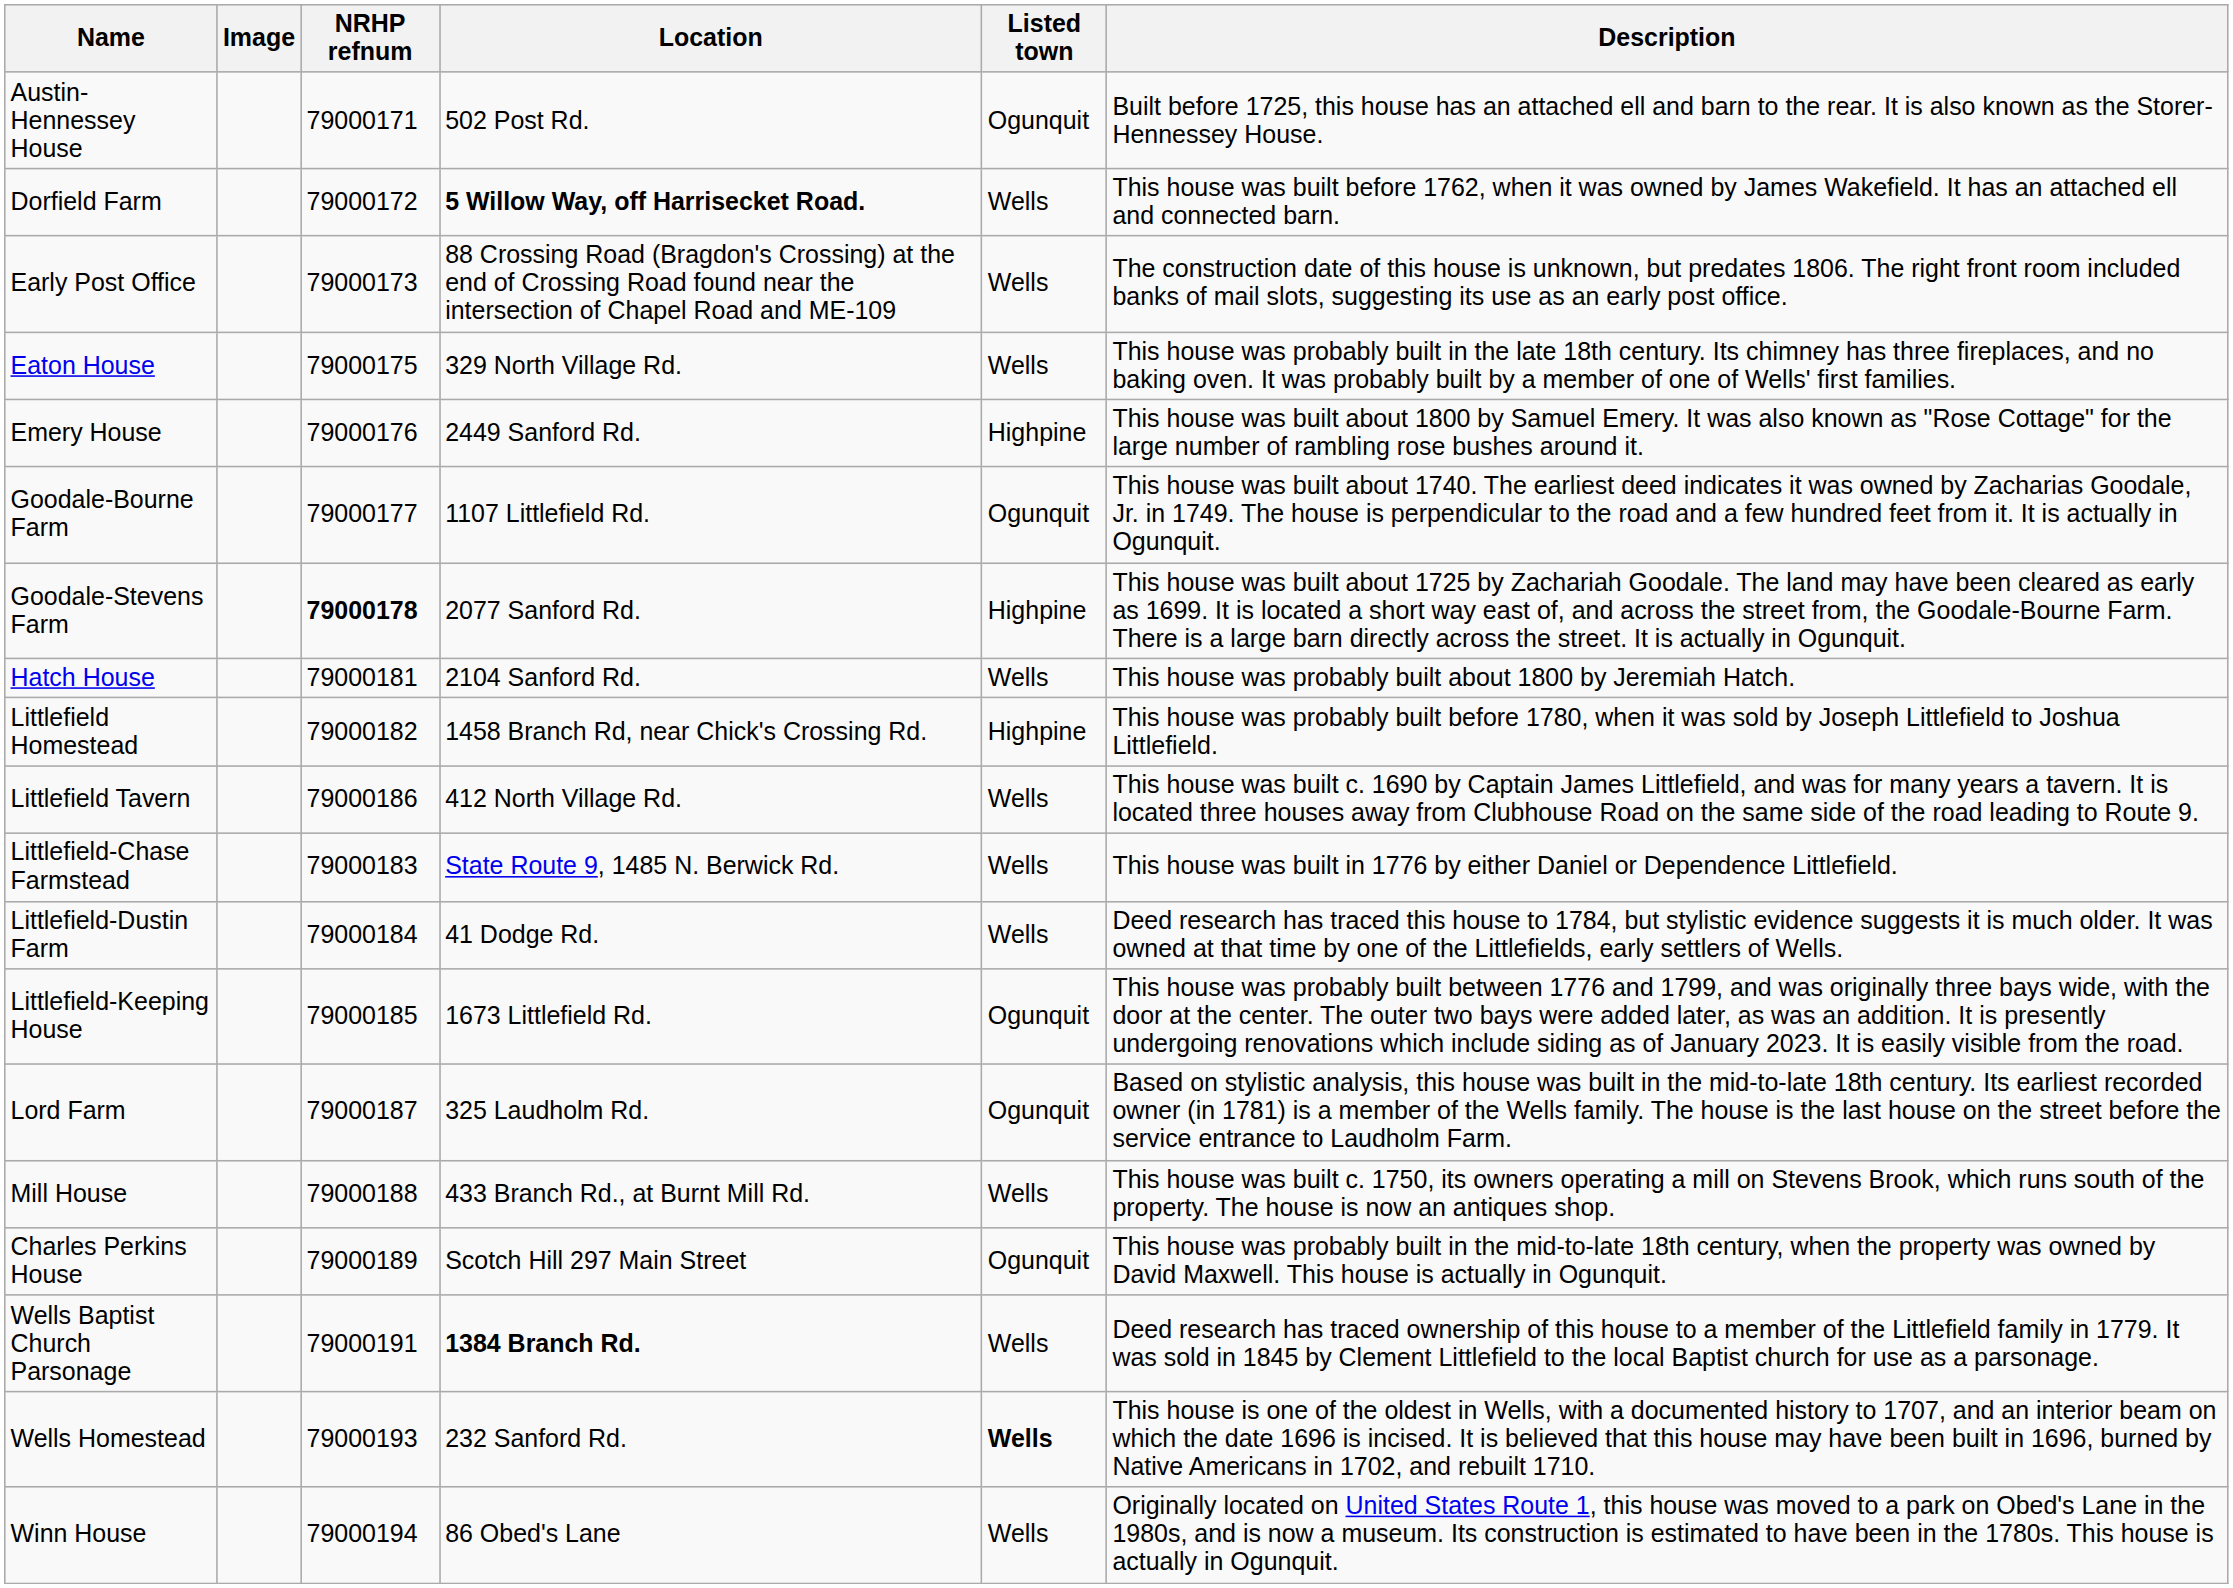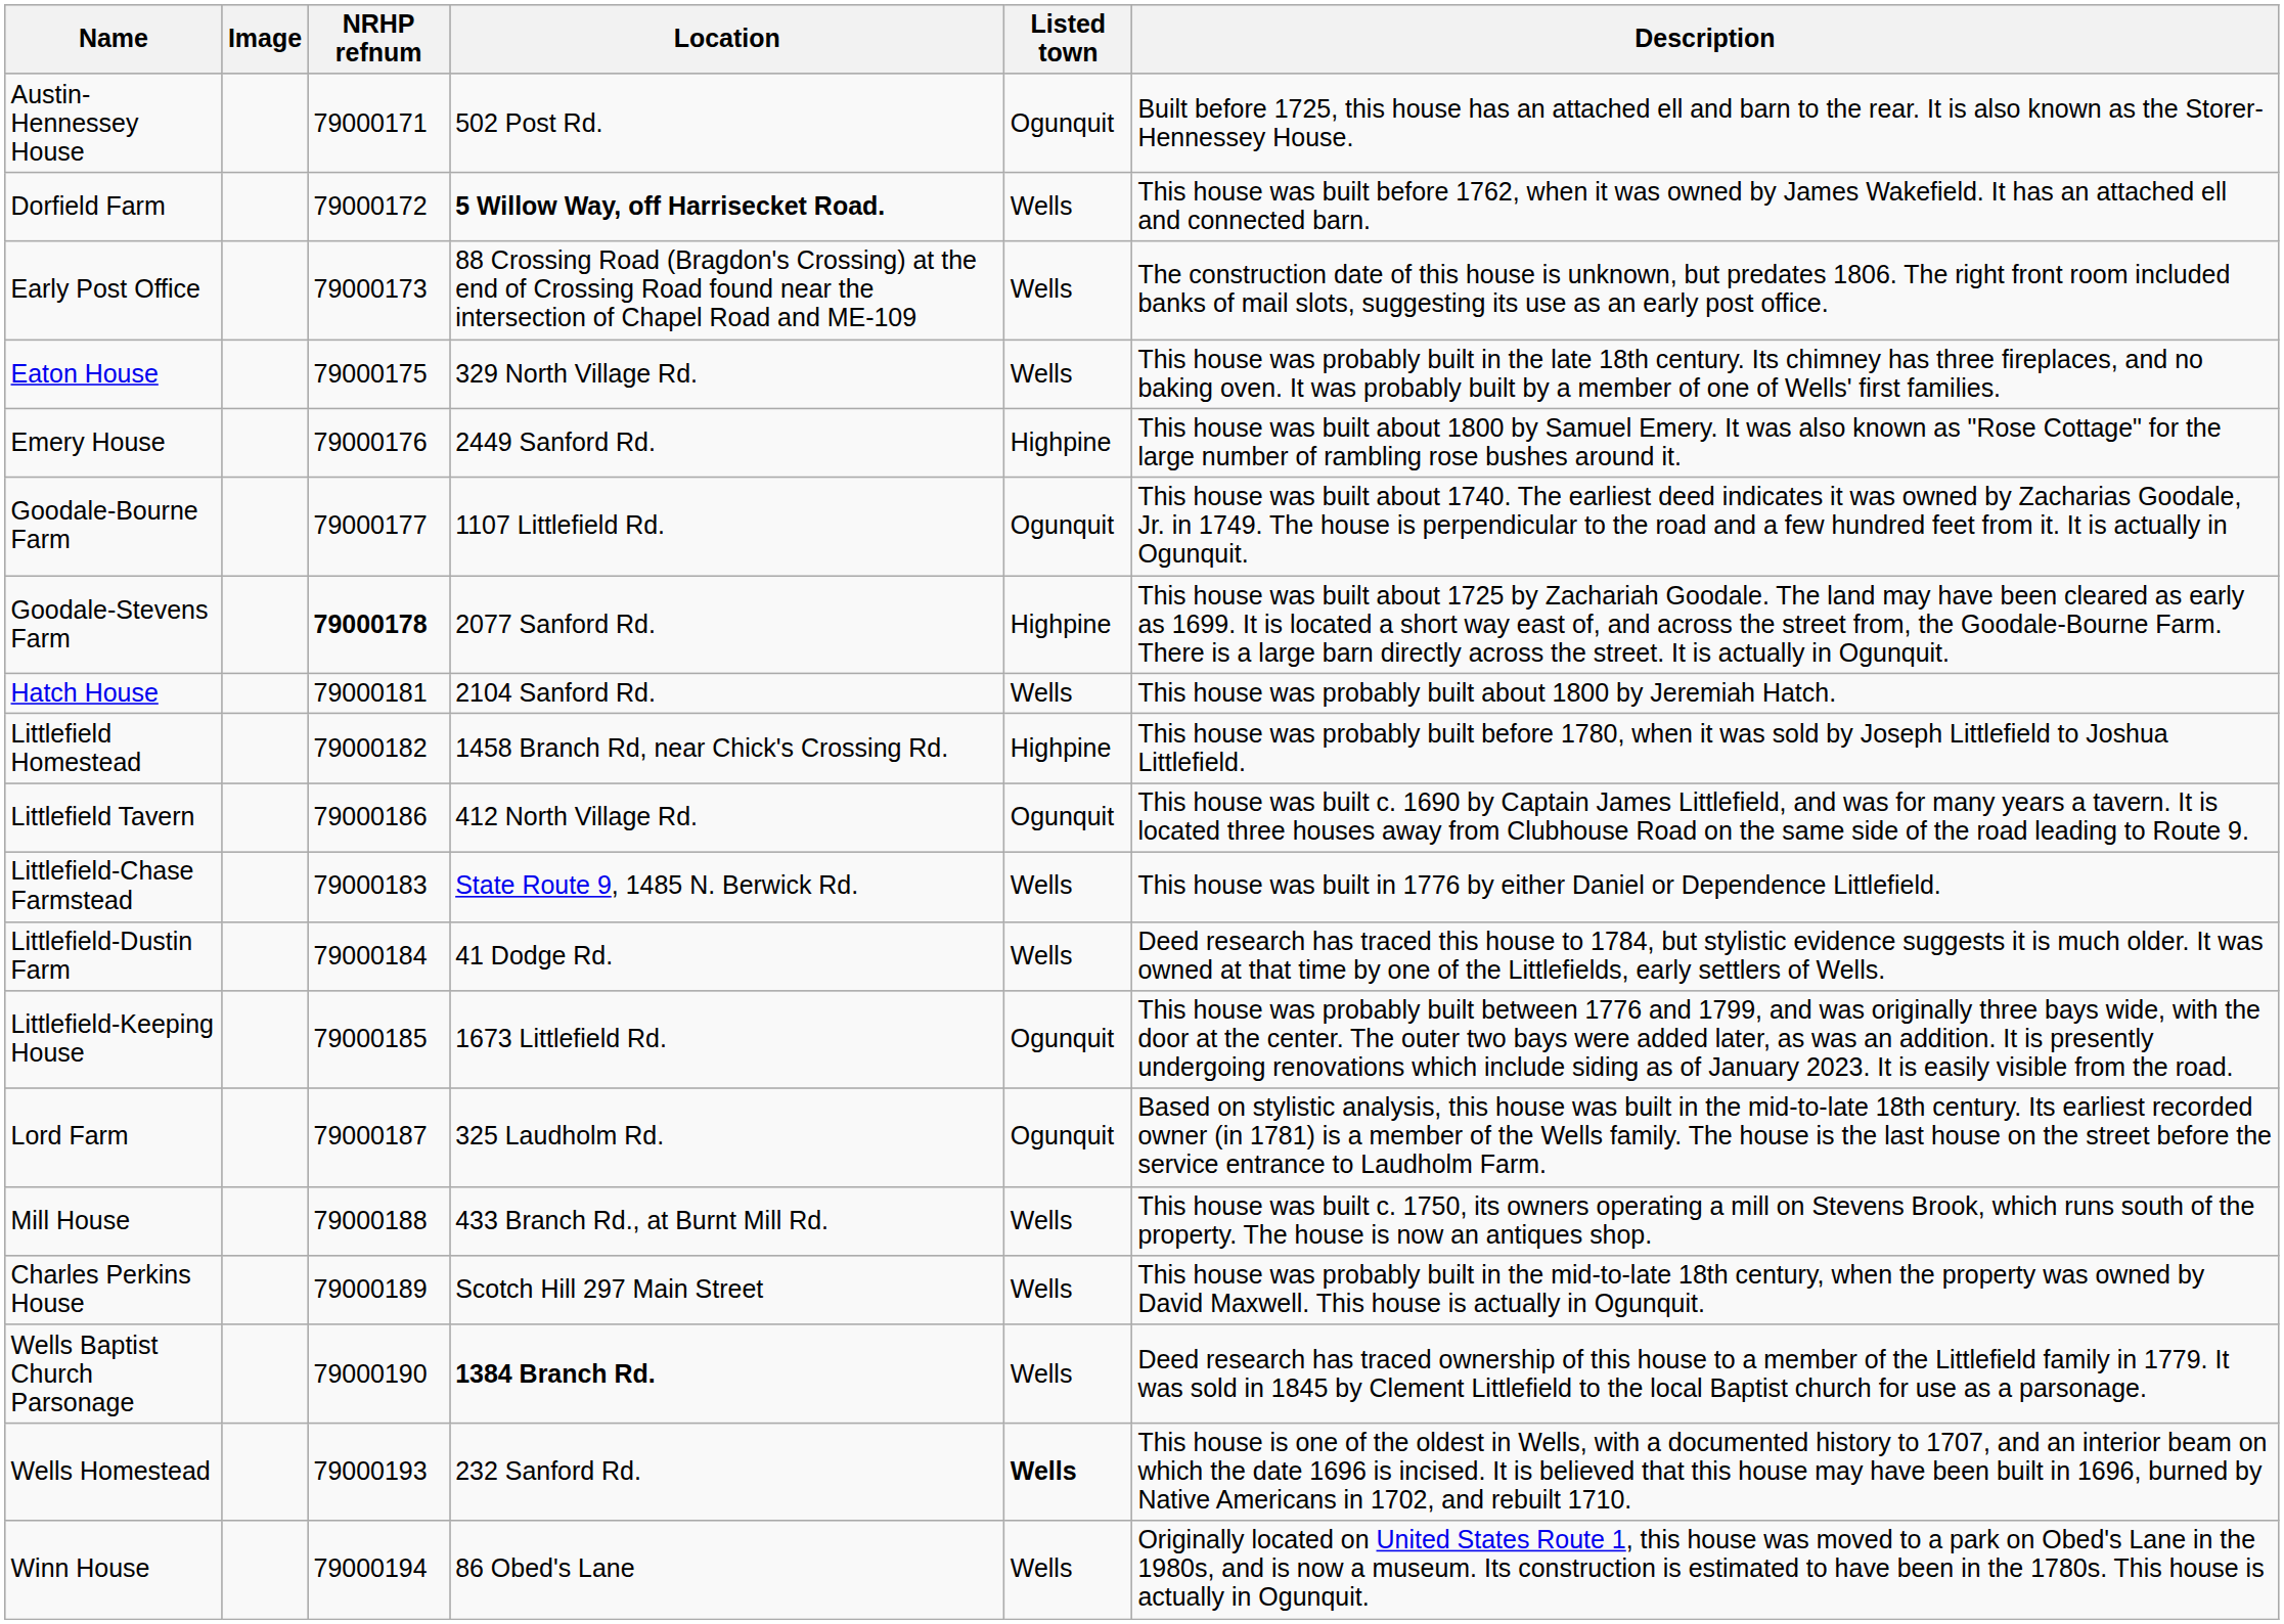 <table class="wikitable sortable" width=90%>
 <tr>
 <th scope="col">Name</th>
 <th scope="col" class="unsortable">Image</th>
 <th scole="col">NRHP refnum</th>
 <th scole="col">Location</th>
 <th scope="col">Listed town</th>
 <th scope="col" class="unsortable">Description</th>
 </tr>
 <tr>
 <td>Austin-Hennessey House</td>
 <td></td>
 <td>79000171</td>
 <td>502 Post Rd.<br><small></small></td>
 <td>Ogunquit</td>
 <td>Built before 1725, this house has an attached ell and barn to the rear.  It is also known as the Storer-Hennessey House.</td>
 </tr>
 <tr>
 <td>Dorfield Farm</td>
 <td></td>
 <td>79000172</td>
 <td><strong>5 Willow Way, off Harrisecket Road.<br><small></small></strong></td>
 <td>Wells</td>
 <td>This house was built before 1762, when it was owned by James Wakefield.  It has an attached ell and connected barn.</td>
 </tr>
 <tr>
 <td>Early Post Office</td>
 <td></td>
 <td>79000173</td>
 <td>88 Crossing Road (Bragdon's Crossing) at the end of Crossing Road found near the intersection of Chapel Road and ME-109 <br><small></small></td>
 <td>Wells</td>
 <td>The construction date of this house is unknown, but predates 1806.  The right front room included banks of mail slots, suggesting its use as an early post office.</td>
 </tr>
 <tr>
 <td><a href='#'>Eaton House</a></td>
 <td></td>
 <td>79000175</td>
 <td>329 North Village Rd.<br><small></small></td>
 <td>Wells</td>
 <td>This house was probably built in the late 18th century.  Its chimney has three fireplaces, and no baking oven.  It was probably built by a member of one of Wells' first families.</td>
 </tr>
 <tr>
 <td>Emery House</td>
 <td></td>
 <td>79000176</td>
 <td>2449 Sanford Rd.<br><small></small></td>
 <td>Highpine</td>
 <td>This house was built about 1800 by Samuel Emery.  It was also known as "Rose Cottage" for the large number of rambling rose bushes around it.</td>
 </tr>
 <tr>
 <td>Goodale-Bourne Farm</td>
 <td></td>
 <td>79000177</td>
 <td>1107 Littlefield Rd.<br><small></small></td>
 <td>Ogunquit</td>
 <td>This house was built about 1740.  The earliest deed indicates it was owned by Zacharias Goodale, Jr. in 1749.  The house is perpendicular to the road and a few hundred feet from it. It is actually in Ogunquit.</td>
 </tr>
 <tr>
 <td>Goodale-Stevens Farm</td>
 <td></td>
 <td><strong>79000178</strong></td>
 <td>2077 Sanford Rd.<br><small></small></td>
 <td>Highpine</td>
 <td>This house was built about 1725 by Zachariah Goodale.  The land may have been cleared as early as 1699.  It is located a short way east of, and across the street from, the Goodale-Bourne Farm. There is a large barn directly across the street. It is actually in Ogunquit.</td>
 </tr>
 <tr>
 <td><a href='#'>Hatch House</a></td>
 <td></td>
 <td>79000181</td>
 <td>2104 Sanford Rd.<br><small></small></td>
 <td>Wells</td>
 <td>This house was probably built about 1800 by Jeremiah Hatch.</td>
 </tr>
 <tr>
 <td>Littlefield Homestead</td>
 <td></td>
 <td>79000182</td>
 <td>1458 Branch Rd, near Chick's Crossing Rd.<br><small></small></td>
 <td>Highpine</td>
 <td>This house was probably built before 1780, when it was sold by Joseph Littlefield to Joshua Littlefield.</td>
 </tr>
 <tr>
 <td>Littlefield Tavern</td>
 <td></td>
 <td>79000186</td>
 <td>412 North Village Rd.<br><small></small></td>
-<td>Wells</td>
+<td>Ogunquit</td>
 <td>This house was built c. 1690 by Captain James Littlefield, and was for many years a tavern. It is located three houses away from Clubhouse Road on the same side of the road leading to Route 9.</td>
 </tr>
 <tr>
 <td>Littlefield-Chase Farmstead</td>
 <td></td>
 <td>79000183</td>
 <td><a href='#'>State Route 9</a>, 1485 N. Berwick Rd.<br><small></small></td>
 <td>Wells</td>
 <td>This house was built in 1776 by either Daniel or Dependence Littlefield.</td>
 </tr>
 <tr>
 <td>Littlefield-Dustin Farm</td>
 <td></td>
 <td>79000184</td>
 <td>41 Dodge Rd.<br><small></small></td>
 <td>Wells</td>
 <td>Deed research has traced this house to 1784, but stylistic evidence suggests it is much older.  It was owned at that time by one of the Littlefields, early settlers of Wells.</td>
 </tr>
 <tr>
 <td>Littlefield-Keeping House</td>
 <td></td>
 <td>79000185</td>
 <td>1673 Littlefield Rd.<br><small></small></td>
 <td>Ogunquit</td>
 <td>This house was probably built between 1776 and 1799, and was originally three bays wide, with the door at the center.  The outer two bays were added later, as was an addition. It is presently undergoing renovations which include siding as of January 2023. It is easily visible from the road.</td>
 </tr>
 <tr>
 <td>Lord Farm</td>
 <td></td>
 <td>79000187</td>
 <td>325 Laudholm Rd.<br><small></small></td>
 <td>Ogunquit</td>
 <td>Based on stylistic analysis, this house was built in the mid-to-late 18th century.  Its earliest recorded owner (in 1781) is a member of the Wells family. The house is the last house on the street before the service entrance to  Laudholm Farm.</td>
 </tr>
 <tr>
 <td>Mill House</td>
 <td></td>
 <td>79000188</td>
 <td>433 Branch Rd., at Burnt Mill Rd.<br><small></small></td>
 <td>Wells</td>
 <td>This house was built c. 1750, its owners operating a mill on Stevens Brook, which runs south of the property.  The house is now an antiques shop.</td>
 </tr>
 <tr>
 <td>Charles Perkins House</td>
 <td></td>
 <td>79000189</td>
 <td>Scotch Hill 297 Main Street <br><small></small></td>
-<td>Ogunquit</td>
+<td>Wells</td>
 <td>This house was probably built in the mid-to-late 18th century, when the property was owned by David Maxwell.  This house is actually in Ogunquit.</td>
 </tr>
 <tr>
 <td>Wells Baptist Church Parsonage</td>
 <td></td>
-<td>79000191</td>
+<td>79000190</td>
 <td><strong>1384 Branch Rd.<br><small></small></strong></td>
 <td>Wells</td>
 <td>Deed research has traced ownership of this house to a member of the Littlefield family in 1779.  It was sold in 1845 by Clement Littlefield to the local Baptist church for use as a parsonage.</td>
 </tr>
 <tr>
 <td>Wells Homestead</td>
 <td></td>
 <td>79000193</td>
 <td>232 Sanford Rd.<br><small></small></td>
 <td><strong>Wells</strong></td>
 <td>This house is one of the oldest in Wells, with a documented history to 1707, and an interior beam on which the date 1696 is incised.  It is believed that this house may have been built in 1696, burned by Native Americans in 1702, and rebuilt 1710.</td>
 </tr>
 <tr>
 <td>Winn House</td>
 <td></td>
 <td>79000194</td>
 <td>86 Obed's Lane<br><small></small></td>
 <td>Wells</td>
 <td>Originally located on <a href='#'>United States Route 1</a>, this house was moved to a park on Obed's Lane in the 1980s, and is now a museum. Its construction is estimated to have been in the 1780s.  This house is actually in Ogunquit.</td>
 </tr>
 </table>
